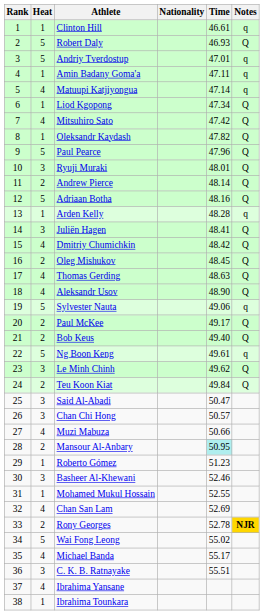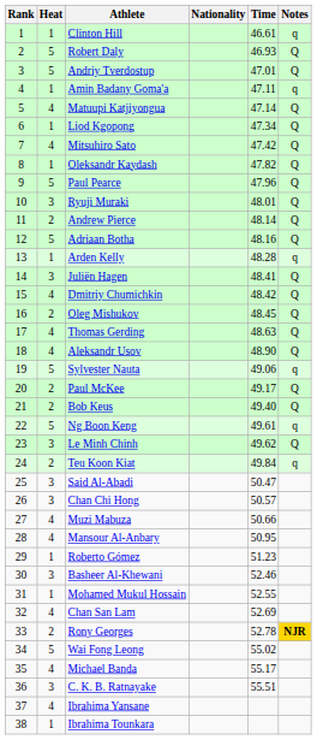 <table class="wikitable sortable" style="text-align:center;font-size:95%">
 <tr>
 <th>Rank</th>
 <th>Heat</th>
 <th>Athlete</th>
 <th>Nationality</th>
 <th>Time</th>
 <th>Notes</th>
 </tr>
 <tr bgcolor=ccffcc>
 <td>1</td>
 <td>1</td>
 <td align="left"><a href='#'>Clinton Hill</a></td>
 <td align=left></td>
 <td>46.61</td>
 <td>q</td>
 </tr>
 <tr bgcolor=ccffcc>
 <td>2</td>
 <td>5</td>
 <td align="left"><a href='#'>Robert Daly</a></td>
 <td align=left></td>
 <td>46.93</td>
 <td>Q</td>
 </tr>
 <tr bgcolor=ccffcc>
 <td>3</td>
 <td>5</td>
 <td align="left"><a href='#'>Andriy Tverdostup</a></td>
 <td align=left></td>
 <td>47.01</td>
-<td>q</td>
+<td>Q</td>
 </tr>
 <tr bgcolor=ccffcc>
 <td>4</td>
 <td>1</td>
 <td align="left"><a href='#'>Amin Badany Goma'a</a></td>
 <td align=left></td>
 <td>47.11</td>
 <td>q</td>
 </tr>
 <tr bgcolor=ccffcc>
 <td>5</td>
 <td>4</td>
 <td align="left"><a href='#'>Matuupi Katjiyongua</a></td>
 <td align=left></td>
 <td>47.14</td>
-<td>q</td>
+<td>Q</td>
 </tr>
 <tr bgcolor=ccffcc>
 <td>6</td>
 <td>1</td>
 <td align="left"><a href='#'>Liod Kgopong</a></td>
 <td align=left></td>
 <td>47.34</td>
 <td>Q</td>
 </tr>
 <tr bgcolor=ccffcc>
 <td>7</td>
 <td>4</td>
 <td align="left"><a href='#'>Mitsuhiro Sato</a></td>
 <td align=left></td>
 <td>47.42</td>
 <td>Q</td>
 </tr>
 <tr bgcolor=ccffcc>
 <td>8</td>
 <td>1</td>
 <td align="left"><a href='#'>Oleksandr Kaydash</a></td>
 <td align=left></td>
 <td>47.82</td>
 <td>Q</td>
 </tr>
 <tr bgcolor=ccffcc>
 <td>9</td>
 <td>5</td>
 <td align="left"><a href='#'>Paul Pearce</a></td>
 <td align=left></td>
 <td>47.96</td>
 <td>Q</td>
 </tr>
 <tr bgcolor=ccffcc>
 <td>10</td>
 <td>3</td>
 <td align="left"><a href='#'>Ryuji Muraki</a></td>
 <td align=left></td>
 <td>48.01</td>
 <td>Q</td>
 </tr>
 <tr bgcolor=ccffcc>
 <td>11</td>
 <td>2</td>
 <td align="left"><a href='#'>Andrew Pierce</a></td>
 <td align=left></td>
 <td>48.14</td>
 <td>Q</td>
 </tr>
 <tr bgcolor=ccffcc>
 <td>12</td>
 <td>5</td>
 <td align="left"><a href='#'>Adriaan Botha</a></td>
 <td align=left></td>
 <td>48.16</td>
 <td>Q</td>
 </tr>
 <tr bgcolor=ddffdd>
 <td>13</td>
 <td>1</td>
 <td align="left"><a href='#'>Arden Kelly</a></td>
 <td align=left></td>
 <td>48.28</td>
 <td>q</td>
 </tr>
 <tr bgcolor=ccffcc>
 <td>14</td>
 <td>3</td>
 <td align="left"><a href='#'>Juliën Hagen</a></td>
 <td align=left></td>
 <td>48.41</td>
 <td>Q</td>
 </tr>
 <tr bgcolor=ccffcc>
 <td>15</td>
 <td>4</td>
 <td align="left"><a href='#'>Dmitriy Chumichkin</a></td>
 <td align=left></td>
 <td>48.42</td>
 <td>Q</td>
 </tr>
 <tr bgcolor=ccffcc>
 <td>16</td>
 <td>2</td>
 <td align="left"><a href='#'>Oleg Mishukov</a></td>
 <td align=left></td>
 <td>48.45</td>
 <td>Q</td>
 </tr>
 <tr bgcolor=ccffcc>
 <td>17</td>
 <td>4</td>
 <td align="left"><a href='#'>Thomas Gerding</a></td>
 <td align=left></td>
 <td>48.63</td>
 <td>Q</td>
 </tr>
 <tr bgcolor=ccffcc>
 <td>18</td>
 <td>4</td>
 <td align="left"><a href='#'>Aleksandr Usov</a></td>
 <td align=left></td>
 <td>48.90</td>
 <td>Q</td>
 </tr>
 <tr bgcolor=ddffdd>
 <td>19</td>
 <td>5</td>
 <td align="left"><a href='#'>Sylvester Nauta</a></td>
 <td align=left></td>
 <td>49.06</td>
 <td>q</td>
 </tr>
 <tr bgcolor=ccffcc>
 <td>20</td>
 <td>2</td>
 <td align="left"><a href='#'>Paul McKee</a></td>
 <td align=left></td>
 <td>49.17</td>
 <td>Q</td>
 </tr>
 <tr bgcolor=ccffcc>
 <td>21</td>
 <td>2</td>
 <td align="left"><a href='#'>Bob Keus</a></td>
 <td align=left></td>
 <td>49.40</td>
 <td>Q</td>
 </tr>
 <tr bgcolor=ddffdd>
 <td>22</td>
 <td>5</td>
 <td align="left"><a href='#'>Ng Boon Keng</a></td>
 <td align=left></td>
 <td>49.61</td>
 <td>q</td>
 </tr>
 <tr bgcolor=ccffcc>
 <td>23</td>
 <td>3</td>
 <td align="left"><a href='#'>Le Minh Chinh</a></td>
 <td align=left></td>
 <td>49.62</td>
 <td>Q</td>
 </tr>
 <tr bgcolor=ddffdd>
 <td>24</td>
 <td>2</td>
 <td align="left"><a href='#'>Teu Koon Kiat</a></td>
 <td align=left></td>
 <td>49.84</td>
-<td>Q</td>
+<td>q</td>
 </tr>
 <tr>
 <td>25</td>
 <td>3</td>
 <td align="left"><a href='#'>Said Al-Abadi</a></td>
 <td align=left></td>
 <td>50.47</td>
 <td></td>
 </tr>
 <tr>
 <td>26</td>
 <td>3</td>
 <td align="left"><a href='#'>Chan Chi Hong</a></td>
 <td align=left></td>
 <td>50.57</td>
 <td></td>
 </tr>
 <tr>
 <td>27</td>
 <td>4</td>
 <td align="left"><a href='#'>Muzi Mabuza</a></td>
 <td align=left></td>
 <td>50.66</td>
 <td></td>
 </tr>
 <tr>
 <td>28</td>
-<td>2</td>
+<td>4</td>
 <td align="left"><a href='#'>Mansour Al-Anbary</a></td>
 <td align=left></td>
-<td style="background: paleturquoise;">50.95</td>
+<td>50.95</td>
 <td></td>
 </tr>
 <tr>
 <td>29</td>
 <td>1</td>
 <td align="left"><a href='#'>Roberto Gómez</a></td>
 <td align=left></td>
 <td>51.23</td>
 <td></td>
 </tr>
 <tr>
 <td>30</td>
 <td>3</td>
 <td align="left"><a href='#'>Basheer Al-Khewani</a></td>
 <td align=left></td>
 <td>52.46</td>
 <td></td>
 </tr>
 <tr>
 <td>31</td>
 <td>1</td>
 <td align="left"><a href='#'>Mohamed Mukul Hossain</a></td>
 <td align=left></td>
 <td>52.55</td>
 <td></td>
 </tr>
 <tr>
 <td>32</td>
 <td>4</td>
 <td align="left"><a href='#'>Chan San Lam</a></td>
 <td align=left></td>
 <td>52.69</td>
 <td></td>
 </tr>
 <tr>
 <td>33</td>
 <td>2</td>
 <td align="left"><a href='#'>Rony Georges</a></td>
 <td align=left></td>
 <td>52.78</td>
 <td style="background: gold;"><strong>NJR</strong></td>
 </tr>
 <tr>
 <td>34</td>
 <td>5</td>
 <td align="left"><a href='#'>Wai Fong Leong</a></td>
 <td align=left></td>
 <td>55.02</td>
 <td></td>
 </tr>
 <tr>
 <td>35</td>
 <td>4</td>
 <td align="left"><a href='#'>Michael Banda</a></td>
 <td align=left></td>
 <td>55.17</td>
 <td></td>
 </tr>
 <tr>
 <td>36</td>
 <td>3</td>
 <td align="left"><a href='#'>C. K. B. Ratnayake</a></td>
 <td align=left></td>
 <td>55.51</td>
 <td></td>
 </tr>
 <tr>
 <td>37</td>
 <td>4</td>
 <td align="left"><a href='#'>Ibrahima Yansane</a></td>
 <td align=left></td>
 <td></td>
 <td></td>
 </tr>
 <tr>
 <td>38</td>
 <td>1</td>
 <td align="left"><a href='#'>Ibrahima Tounkara</a></td>
 <td align=left></td>
 <td></td>
 <td></td>
 </tr>
 </table>
